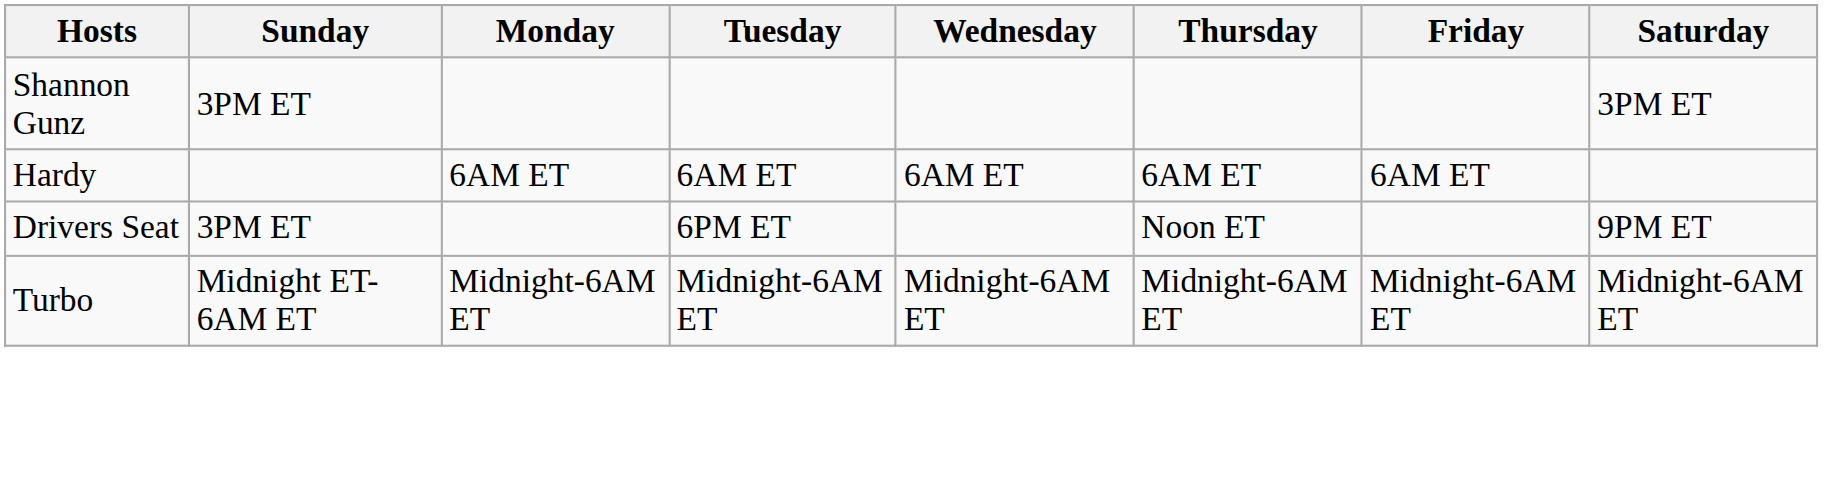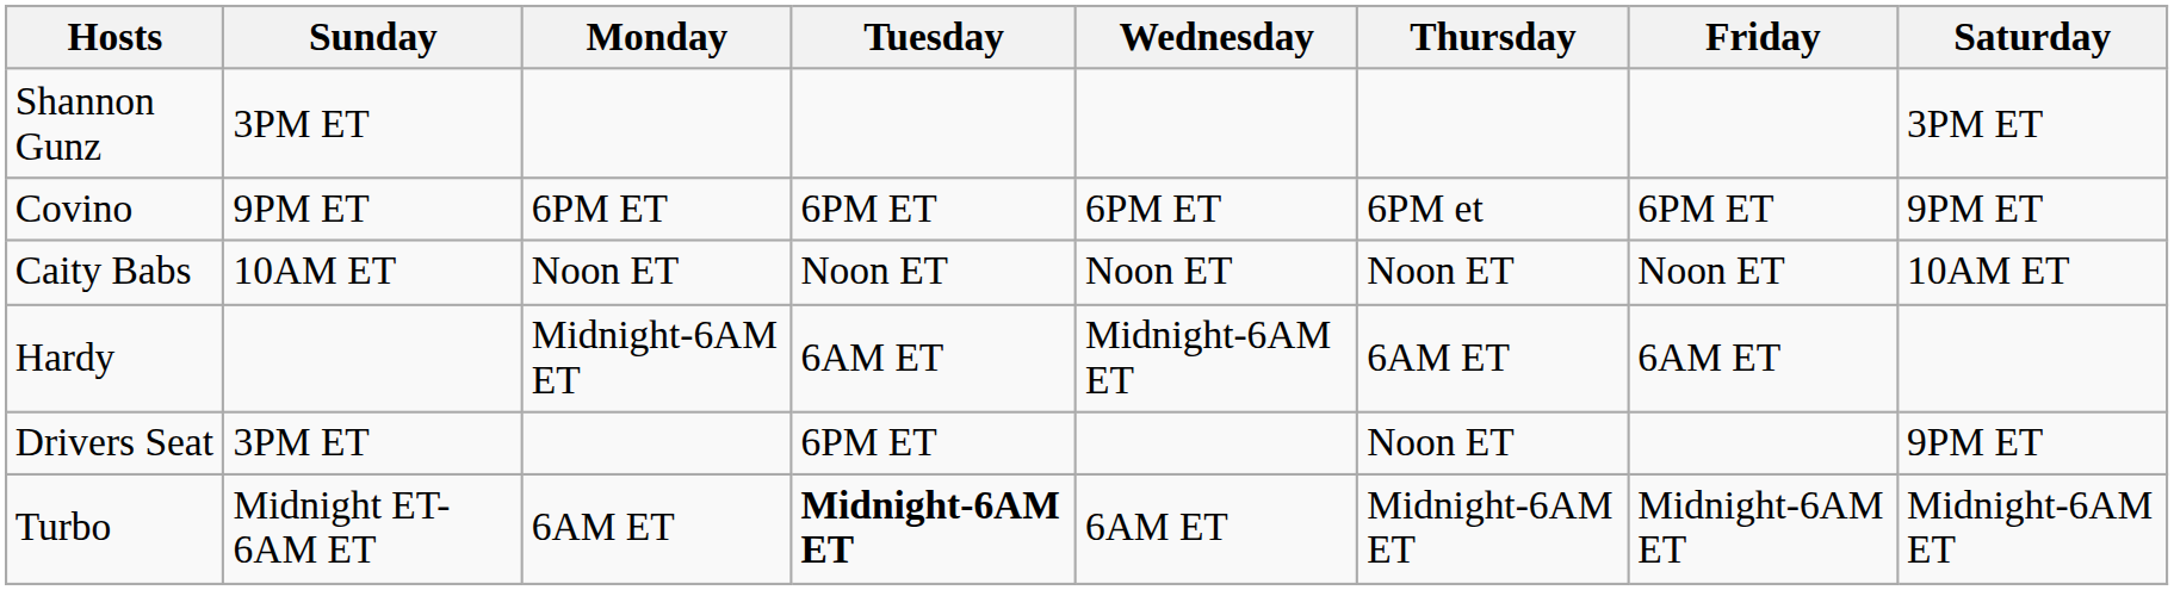 <table class="wikitable">
 <tr>
 <th>Hosts</th>
 <th>Sunday</th>
 <th>Monday</th>
 <th>Tuesday</th>
 <th>Wednesday</th>
 <th>Thursday</th>
 <th>Friday</th>
 <th>Saturday</th>
 </tr>
 <tr>
 <td>Shannon Gunz</td>
 <td>3PM ET</td>
 <td></td>
 <td></td>
 <td></td>
 <td></td>
 <td></td>
 <td>3PM ET</td>
 </tr>
 <tr>
+<td>Covino</td>
+<td>9PM ET</td>
+<td>6PM ET</td>
+<td>6PM ET</td>
+<td>6PM ET</td>
+<td>6PM et</td>
+<td>6PM ET</td>
+<td>9PM ET</td>
+</tr>
+<tr>
+<td>Caity Babs</td>
+<td>10AM ET</td>
+<td>Noon ET</td>
+<td>Noon ET</td>
+<td>Noon ET</td>
+<td>Noon ET</td>
+<td>Noon ET</td>
+<td>10AM ET</td>
+</tr>
+<tr>
 <td>Hardy</td>
 <td></td>
+<td>Midnight-6AM ET</td>
 <td>6AM ET</td>
-<td>6AM ET</td>
-<td>6AM ET</td>
+<td>Midnight-6AM ET</td>
 <td>6AM ET</td>
 <td>6AM ET</td>
 <td></td>
 </tr>
 <tr>
 <td>Drivers Seat</td>
 <td>3PM ET</td>
 <td></td>
 <td>6PM ET</td>
 <td></td>
 <td>Noon ET</td>
 <td></td>
 <td>9PM ET</td>
 </tr>
 <tr>
 <td>Turbo</td>
 <td>Midnight ET-6AM ET</td>
-<td>Midnight-6AM ET</td>
-<td>Midnight-6AM ET</td>
-<td>Midnight-6AM ET</td>
+<td>6AM ET</td>
+<td><strong>Midnight-6AM ET</strong></td>
+<td>6AM ET</td>
 <td>Midnight-6AM ET</td>
 <td>Midnight-6AM ET</td>
 <td>Midnight-6AM ET</td>
 </tr>
 </table>
